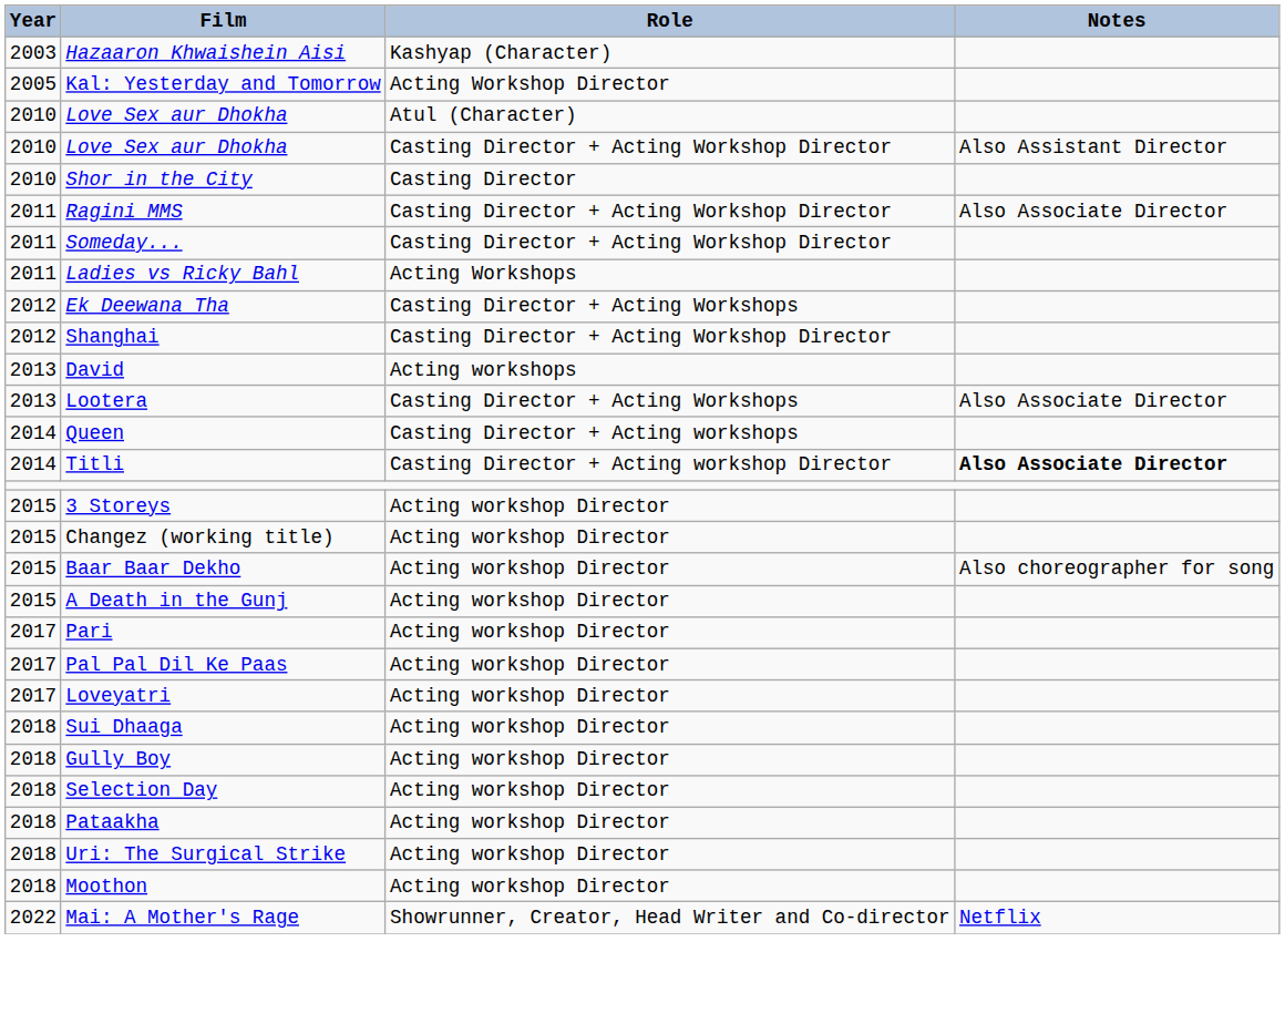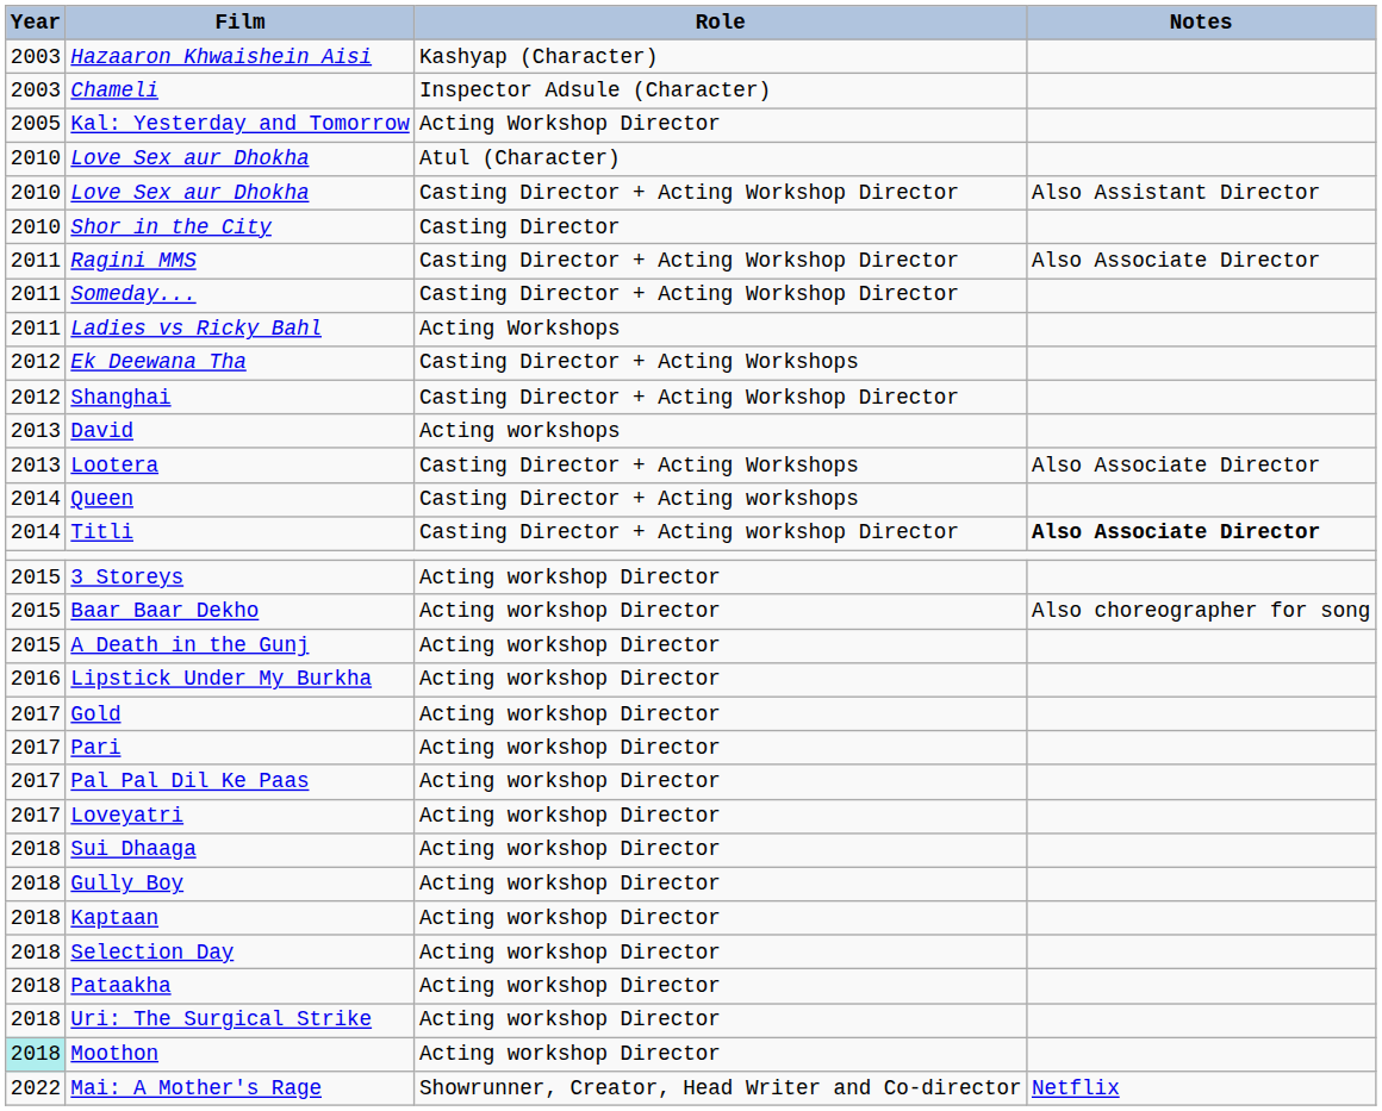 <table class="wikitable">
 <tr>
 <th style="background:#B0C4DE;">Year</th>
 <th style="background:#B0C4DE;">Film</th>
 <th style="background:#B0C4DE;">Role</th>
 <th style="background:#B0C4DE;">Notes</th>
 </tr>
 <tr>
 <td>2003</td>
 <td><em><a href='#'>Hazaaron Khwaishein Aisi</a></em></td>
 <td>Kashyap (Character)</td>
+<td></td>
+</tr>
+<tr>
+<td>2003</td>
+<td><em><a href='#'>Chameli</a></em></td>
+<td>Inspector Adsule (Character)</td>
 <td></td>
 </tr>
 <tr>
 <td>2005</td>
 <td><a href='#'>Kal: Yesterday and Tomorrow</a></td>
 <td>Acting Workshop Director</td>
 <td></td>
 </tr>
 <tr>
 <td>2010</td>
 <td><em><a href='#'>Love Sex aur Dhokha</a></em></td>
 <td>Atul (Character)</td>
 <td></td>
 </tr>
 <tr>
 <td>2010</td>
 <td><em><a href='#'>Love Sex aur Dhokha</a></em></td>
 <td>Casting Director + Acting Workshop Director</td>
 <td>Also Assistant Director</td>
 </tr>
 <tr>
 <td>2010</td>
 <td><em><a href='#'>Shor in the City</a></em></td>
 <td>Casting Director</td>
 <td></td>
 </tr>
 <tr>
 <td>2011</td>
 <td><em><a href='#'>Ragini MMS</a></em></td>
 <td>Casting Director + Acting Workshop Director</td>
 <td>Also Associate Director</td>
 </tr>
 <tr>
 <td>2011</td>
 <td><em><a href='#'>Someday...</a></em></td>
 <td>Casting Director + Acting Workshop Director</td>
 <td></td>
 </tr>
 <tr>
 <td>2011</td>
 <td><em><a href='#'>Ladies vs Ricky Bahl</a></em></td>
 <td>Acting Workshops</td>
 <td></td>
 </tr>
 <tr>
 <td>2012</td>
 <td><em><a href='#'>Ek Deewana Tha</a></em></td>
 <td>Casting Director + Acting Workshops</td>
 <td></td>
 </tr>
 <tr>
 <td>2012</td>
 <td><a href='#'>Shanghai</a></td>
 <td>Casting Director + Acting Workshop Director</td>
 <td></td>
 </tr>
 <tr>
 <td>2013</td>
 <td><a href='#'>David</a></td>
 <td>Acting workshops</td>
 <td></td>
 </tr>
 <tr>
 <td>2013</td>
 <td><a href='#'>Lootera </a></td>
 <td>Casting Director + Acting Workshops</td>
 <td>Also Associate Director</td>
 </tr>
 <tr>
 <td>2014</td>
 <td><a href='#'>Queen</a></td>
 <td>Casting Director + Acting workshops</td>
 <td></td>
 </tr>
 <tr>
 <td>2014</td>
 <td><a href='#'>Titli</a></td>
 <td>Casting Director + Acting workshop Director</td>
 <td><strong>Also Associate Director</strong></td>
 </tr>
 <tr>
 <td colspan="4"></td>
 </tr>
 <tr>
 <td>2015</td>
 <td><a href='#'>3 Storeys</a></td>
 <td>Acting workshop Director</td>
 <td></td>
 </tr>
 <tr>
 <td>2015</td>
-<td>Changez (working title)</td>
-<td>Acting workshop Director</td>
-<td></td>
-</tr>
-<tr>
-<td>2015</td>
 <td><a href='#'>Baar Baar Dekho</a></td>
 <td>Acting workshop Director</td>
 <td>Also choreographer for song</td>
 </tr>
 <tr>
 <td>2015</td>
 <td><a href='#'>A Death in the Gunj </a></td>
+<td>Acting workshop Director</td>
+<td></td>
+</tr>
+<tr>
+<td>2016</td>
+<td><a href='#'>Lipstick Under My Burkha</a></td>
+<td>Acting workshop Director</td>
+<td></td>
+</tr>
+<tr>
+<td>2017</td>
+<td><a href='#'>Gold</a></td>
 <td>Acting workshop Director</td>
 <td></td>
 </tr>
 <tr>
 <td>2017</td>
 <td><a href='#'>Pari</a></td>
 <td>Acting workshop Director</td>
 <td></td>
 </tr>
 <tr>
 <td>2017</td>
 <td><a href='#'>Pal Pal Dil Ke Paas</a></td>
 <td>Acting workshop Director</td>
 <td></td>
 </tr>
 <tr>
 <td>2017</td>
 <td><a href='#'>Loveyatri</a></td>
 <td>Acting workshop Director</td>
 <td></td>
 </tr>
 <tr>
 <td>2018</td>
 <td><a href='#'>Sui Dhaaga </a></td>
 <td>Acting workshop Director</td>
 <td></td>
 </tr>
 <tr>
 <td>2018</td>
 <td><a href='#'>Gully Boy </a></td>
 <td>Acting workshop Director</td>
 <td></td>
 </tr>
 <tr>
 <td>2018</td>
+<td><a href='#'>Kaptaan </a></td>
+<td>Acting workshop Director</td>
+<td></td>
+</tr>
+<tr>
+<td>2018</td>
 <td><a href='#'>Selection Day </a></td>
 <td>Acting workshop Director</td>
 <td></td>
 </tr>
 <tr>
 <td>2018</td>
 <td><a href='#'>Pataakha</a></td>
 <td>Acting workshop Director</td>
 <td></td>
 </tr>
 <tr>
 <td>2018</td>
 <td><a href='#'>Uri: The Surgical Strike</a></td>
 <td>Acting workshop Director</td>
 <td></td>
 </tr>
 <tr>
-<td>2018</td>
+<td style="background: paleturquoise;">2018</td>
 <td><a href='#'>Moothon</a></td>
 <td>Acting workshop Director</td>
 <td></td>
 </tr>
 <tr>
 <td>2022</td>
 <td><a href='#'>Mai: A Mother's Rage</a></td>
 <td>Showrunner, Creator, Head Writer and Co-director</td>
 <td><a href='#'>Netflix</a></td>
 </tr>
 </table>
